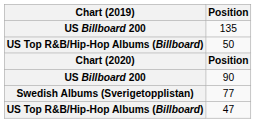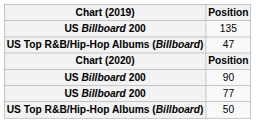 <table class="wikitable plainrowheaders" style="text-align:center">
 <tr>
 <th scope="col">Chart (2019)</th>
 <th scope="col">Position</th>
 </tr>
 <tr>
 <th scope="row">US <em>Billboard</em> 200</th>
 <td>135</td>
 </tr>
 <tr>
 <th scope="row">US Top R&B/Hip-Hop Albums (<em>Billboard</em>)</th>
-<td>50</td>
+<td>47</td>
 </tr>
 <tr>
 <th scope="col">Chart (2020)</th>
 <th scope="col">Position</th>
 </tr>
 <tr>
 <th scope="row">US <em>Billboard</em> 200</th>
 <td>90</td>
 </tr>
 <tr>
-<th scope="row">Swedish Albums (Sverigetopplistan)</th>
+<th scope="row">US <em>Billboard</em> 200</th>
 <td>77</td>
 </tr>
 <tr>
 <th scope="row">US Top R&B/Hip-Hop Albums (<em>Billboard</em>)</th>
-<td>47</td>
+<td>50</td>
 </tr>
 </table>
